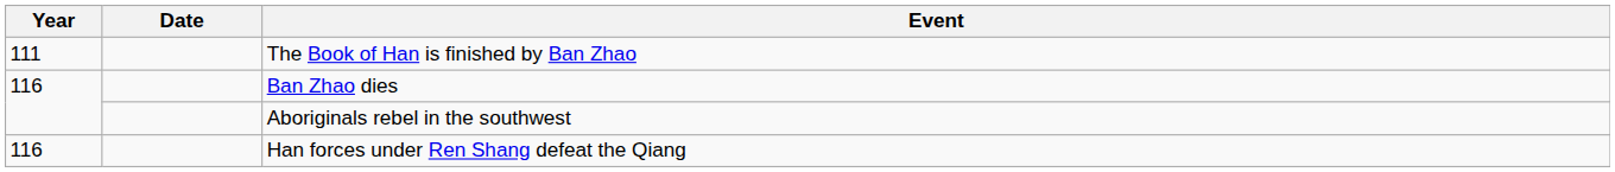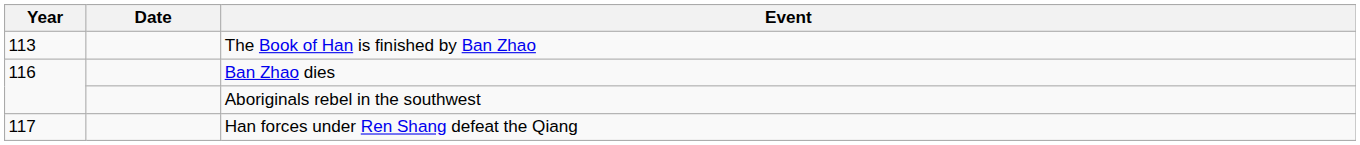 <table class="wikitable" style="width:100%;">
 <tr>
 <th style="width:6%">Year</th>
 <th style="width:10%">Date</th>
 <th>Event</th>
 </tr>
 <tr>
-<td>111</td>
+<td>113</td>
 <td></td>
 <td>The <a href='#'>Book of Han</a> is finished by <a href='#'>Ban Zhao</a></td>
 </tr>
 <tr>
 <td rowspan="2" style="vertical-align:top;">116</td>
 <td></td>
 <td><a href='#'>Ban Zhao</a> dies</td>
 </tr>
 <tr>
 <td></td>
 <td>Aboriginals rebel in the southwest</td>
 </tr>
 <tr>
-<td>116</td>
+<td>117</td>
 <td></td>
 <td>Han forces under <a href='#'>Ren Shang</a> defeat the Qiang</td>
 </tr>
 </table>
